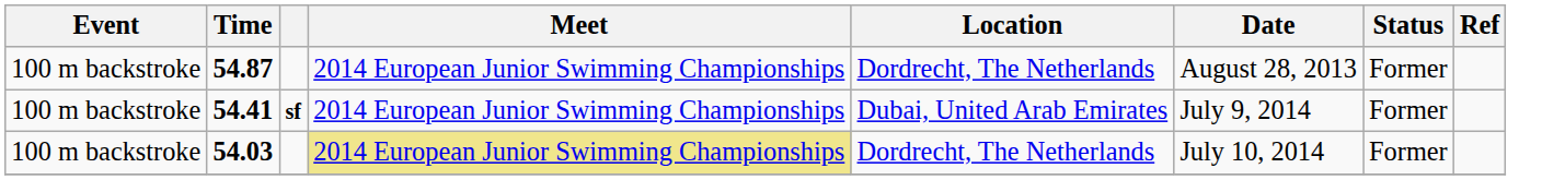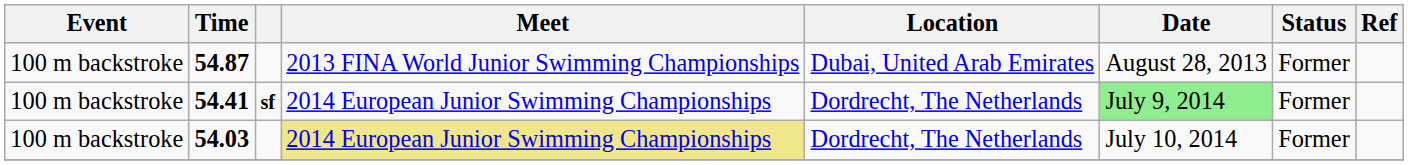 <table class="wikitable">
 <tr>
 <th>Event</th>
 <th>Time</th>
 <th></th>
 <th>Meet</th>
 <th>Location</th>
 <th>Date</th>
 <th>Status</th>
 <th>Ref</th>
 </tr>
 <tr>
 <td>100 m backstroke</td>
 <td style="text-align:center;"><strong>54.87</strong></td>
 <td></td>
-<td><a href='#'>2014 European Junior Swimming Championships</a></td>
-<td><a href='#'>Dordrecht, The Netherlands</a></td>
+<td><a href='#'>2013 FINA World Junior Swimming Championships</a></td>
+<td><a href='#'>Dubai, United Arab Emirates</a></td>
 <td>August 28, 2013</td>
 <td>Former</td>
 <td style="text-align:center;"></td>
 </tr>
 <tr>
 <td>100 m backstroke</td>
 <td style="text-align:center;"><strong>54.41</strong></td>
 <td style="text-align:center;"><strong><small>sf</small></strong></td>
 <td><a href='#'>2014 European Junior Swimming Championships</a></td>
-<td><a href='#'>Dubai, United Arab Emirates</a></td>
-<td>July 9, 2014</td>
+<td><a href='#'>Dordrecht, The Netherlands</a></td>
+<td style="background: lightgreen;">July 9, 2014</td>
 <td>Former</td>
 <td style="text-align:center;"></td>
 </tr>
 <tr>
 <td>100 m backstroke</td>
 <td style="text-align:center;"><strong>54.03</strong></td>
 <td style="text-align:center;"></td>
 <td style="background: khaki;"><a href='#'>2014 European Junior Swimming Championships</a></td>
 <td><a href='#'>Dordrecht, The Netherlands</a></td>
 <td>July 10, 2014</td>
 <td>Former</td>
 <td style="text-align:center;"></td>
 </tr>
 <tr>
 </tr>
 </table>
